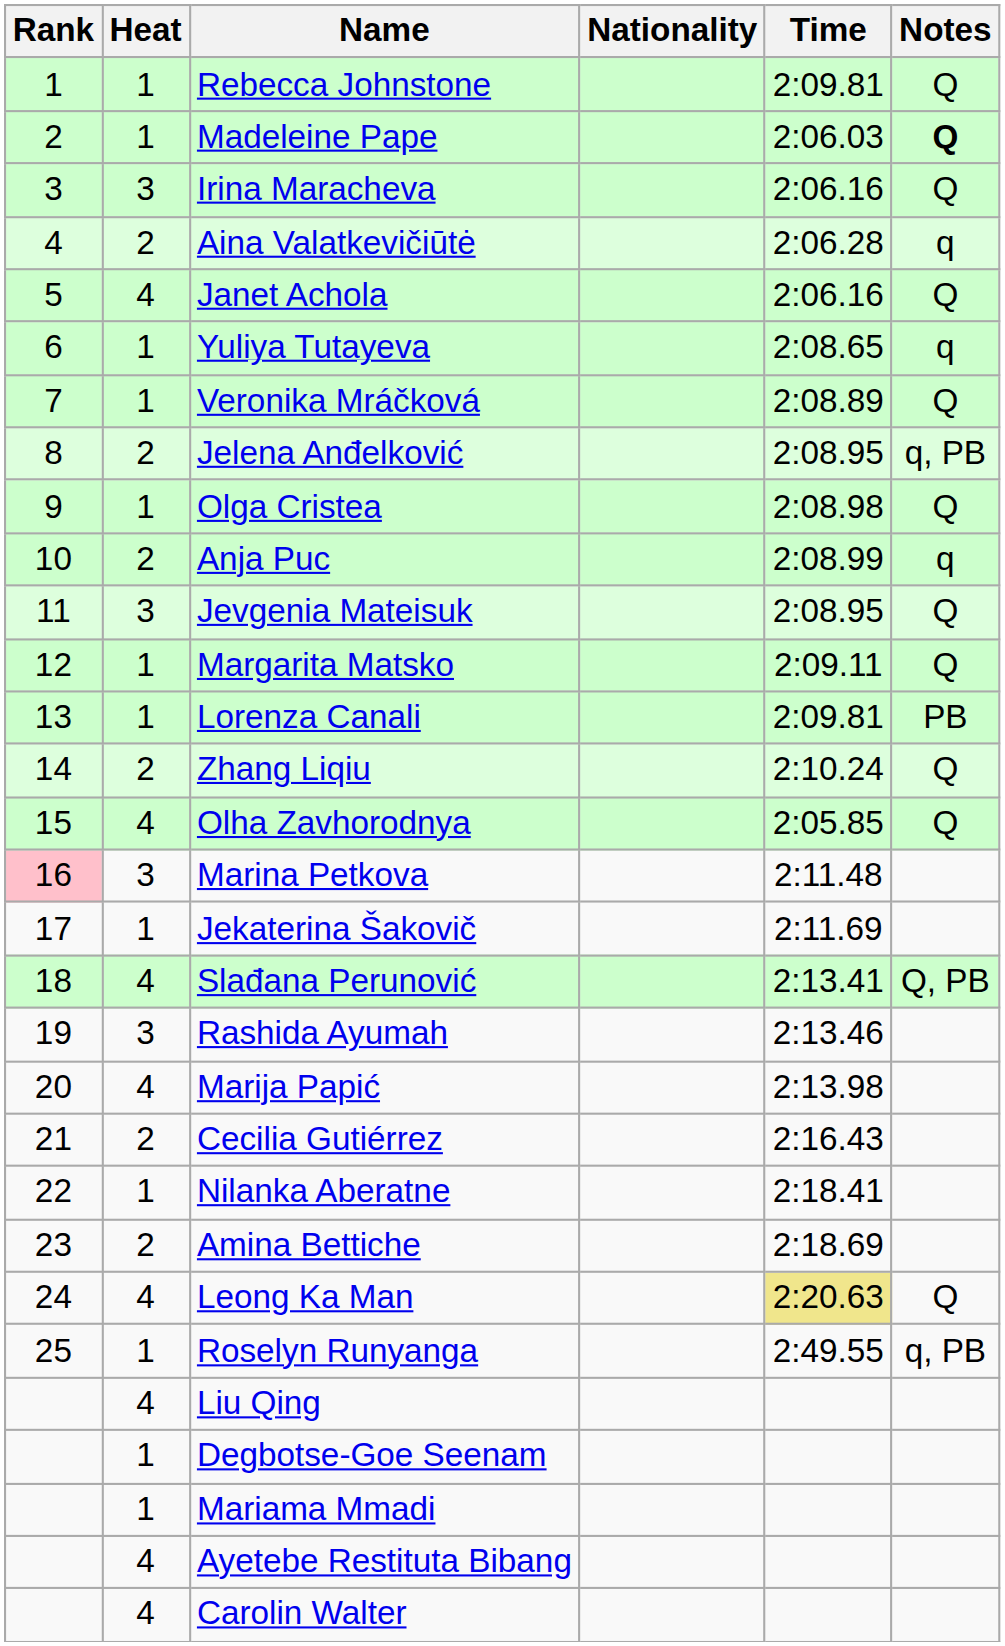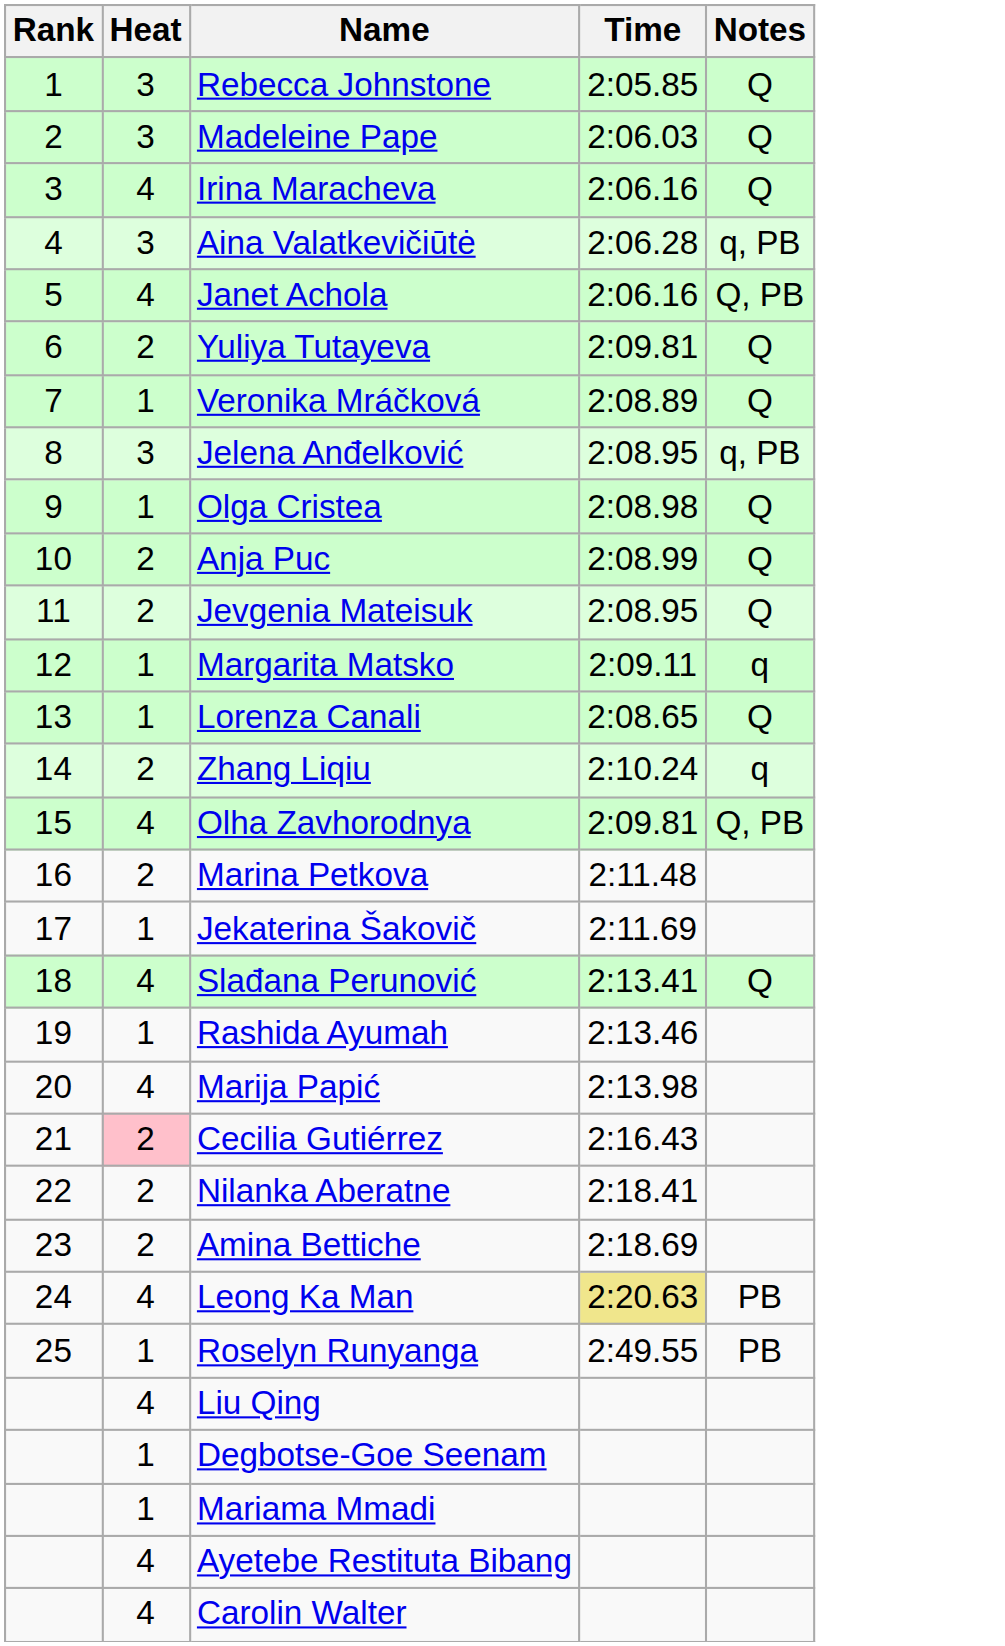 <table class="wikitable sortable" style="text-align:center">
 <tr>
 <th>Rank</th>
 <th>Heat</th>
 <th>Name</th>
-<th>Nationality</th>
 <th>Time</th>
 <th>Notes</th>
 </tr>
 <tr bgcolor=ccffcc>
 <td>1</td>
-<td>1</td>
+<td>3</td>
 <td align=left><a href='#'>Rebecca Johnstone</a></td>
-<td align=left></td>
-<td>2:09.81</td>
+<td>2:05.85</td>
 <td>Q</td>
 </tr>
 <tr bgcolor=ccffcc>
 <td>2</td>
-<td>1</td>
+<td>3</td>
 <td align=left><a href='#'>Madeleine Pape</a></td>
-<td align=left></td>
 <td>2:06.03</td>
-<td><strong>Q</strong></td>
+<td>Q</td>
 </tr>
 <tr bgcolor=ccffcc>
 <td>3</td>
-<td>3</td>
+<td>4</td>
 <td align=left><a href='#'>Irina Maracheva</a></td>
-<td align=left></td>
 <td>2:06.16</td>
 <td>Q</td>
 </tr>
 <tr bgcolor=ddffdd>
 <td>4</td>
-<td>2</td>
+<td>3</td>
 <td align=left><a href='#'>Aina Valatkevičiūtė</a></td>
-<td align=left></td>
 <td>2:06.28</td>
-<td>q</td>
+<td>q, PB</td>
 </tr>
 <tr bgcolor=ccffcc>
 <td>5</td>
 <td>4</td>
 <td align=left><a href='#'>Janet Achola</a></td>
-<td align=left></td>
 <td>2:06.16</td>
-<td>Q</td>
+<td>Q, PB</td>
 </tr>
 <tr bgcolor=ccffcc>
 <td>6</td>
-<td>1</td>
+<td>2</td>
 <td align=left><a href='#'>Yuliya Tutayeva</a></td>
-<td align=left></td>
-<td>2:08.65</td>
-<td>q</td>
+<td>2:09.81</td>
+<td>Q</td>
 </tr>
 <tr bgcolor=ccffcc>
 <td>7</td>
 <td>1</td>
 <td align=left><a href='#'>Veronika Mráčková</a></td>
-<td align=left></td>
 <td>2:08.89</td>
 <td>Q</td>
 </tr>
 <tr bgcolor=ddffdd>
 <td>8</td>
-<td>2</td>
+<td>3</td>
 <td align=left><a href='#'>Jelena Anđelković</a></td>
-<td align=left></td>
 <td>2:08.95</td>
 <td>q, PB</td>
 </tr>
 <tr bgcolor=ccffcc>
 <td>9</td>
 <td>1</td>
 <td align=left><a href='#'>Olga Cristea</a></td>
-<td align=left></td>
 <td>2:08.98</td>
 <td>Q</td>
 </tr>
 <tr bgcolor=ccffcc>
 <td>10</td>
 <td>2</td>
 <td align=left><a href='#'>Anja Puc</a></td>
-<td align=left></td>
 <td>2:08.99</td>
-<td>q</td>
+<td>Q</td>
 </tr>
 <tr bgcolor=ddffdd>
 <td>11</td>
-<td>3</td>
+<td>2</td>
 <td align=left><a href='#'>Jevgenia Mateisuk</a></td>
-<td align=left></td>
 <td>2:08.95</td>
 <td>Q</td>
 </tr>
 <tr bgcolor=ccffcc>
 <td>12</td>
 <td>1</td>
 <td align=left><a href='#'>Margarita Matsko</a></td>
-<td align=left></td>
 <td>2:09.11</td>
-<td>Q</td>
+<td>q</td>
 </tr>
 <tr bgcolor=ccffcc>
 <td>13</td>
 <td>1</td>
 <td align=left><a href='#'>Lorenza Canali</a></td>
-<td align=left></td>
-<td>2:09.81</td>
-<td>PB</td>
+<td>2:08.65</td>
+<td>Q</td>
 </tr>
 <tr bgcolor=ddffdd>
 <td>14</td>
 <td>2</td>
 <td align=left><a href='#'>Zhang Liqiu</a></td>
-<td align=left></td>
 <td>2:10.24</td>
-<td>Q</td>
+<td>q</td>
 </tr>
 <tr bgcolor=ccffcc>
 <td>15</td>
 <td>4</td>
 <td align=left><a href='#'>Olha Zavhorodnya</a></td>
-<td align=left></td>
-<td>2:05.85</td>
-<td>Q</td>
+<td>2:09.81</td>
+<td>Q, PB</td>
 </tr>
 <tr>
-<td style="background: pink;">16</td>
-<td>3</td>
+<td>16</td>
+<td>2</td>
 <td align=left><a href='#'>Marina Petkova</a></td>
-<td align=left></td>
 <td>2:11.48</td>
 <td></td>
 </tr>
 <tr>
 <td>17</td>
 <td>1</td>
 <td align=left><a href='#'>Jekaterina Šakovič</a></td>
-<td align=left></td>
 <td>2:11.69</td>
 <td></td>
 </tr>
 <tr bgcolor=ccffcc>
 <td>18</td>
 <td>4</td>
 <td align=left><a href='#'>Slađana Perunović</a></td>
-<td align=left></td>
 <td>2:13.41</td>
-<td>Q, PB</td>
+<td>Q</td>
 </tr>
 <tr>
 <td>19</td>
-<td>3</td>
+<td>1</td>
 <td align=left><a href='#'>Rashida Ayumah</a></td>
-<td align=left></td>
 <td>2:13.46</td>
 <td></td>
 </tr>
 <tr>
 <td>20</td>
 <td>4</td>
 <td align=left><a href='#'>Marija Papić</a></td>
-<td align=left></td>
 <td>2:13.98</td>
 <td></td>
 </tr>
 <tr>
 <td>21</td>
-<td>2</td>
+<td style="background: pink;">2</td>
 <td align=left><a href='#'>Cecilia Gutiérrez</a></td>
-<td align=left></td>
 <td>2:16.43</td>
 <td></td>
 </tr>
 <tr>
 <td>22</td>
-<td>1</td>
+<td>2</td>
 <td align=left><a href='#'>Nilanka Aberatne</a></td>
-<td align=left></td>
 <td>2:18.41</td>
 <td></td>
 </tr>
 <tr>
 <td>23</td>
 <td>2</td>
 <td align=left><a href='#'>Amina Bettiche</a></td>
-<td align=left></td>
 <td>2:18.69</td>
 <td></td>
 </tr>
 <tr>
 <td>24</td>
 <td>4</td>
 <td align=left><a href='#'>Leong Ka Man</a></td>
-<td align=left></td>
 <td style="background: khaki;">2:20.63</td>
-<td>Q</td>
+<td>PB</td>
 </tr>
 <tr>
 <td>25</td>
 <td>1</td>
 <td align=left><a href='#'>Roselyn Runyanga</a></td>
-<td align=left></td>
 <td>2:49.55</td>
-<td>q, PB</td>
+<td>PB</td>
 </tr>
 <tr>
 <td></td>
 <td>4</td>
 <td align=left><a href='#'>Liu Qing</a></td>
-<td align=left></td>
 <td></td>
 <td></td>
 </tr>
 <tr>
 <td></td>
 <td>1</td>
 <td align=left><a href='#'>Degbotse-Goe Seenam</a></td>
-<td align=left></td>
 <td></td>
 <td></td>
 </tr>
 <tr>
 <td></td>
 <td>1</td>
 <td align=left><a href='#'>Mariama Mmadi</a></td>
-<td align=left></td>
 <td></td>
 <td></td>
 </tr>
 <tr>
 <td></td>
 <td>4</td>
 <td align=left><a href='#'>Ayetebe Restituta Bibang</a></td>
-<td align=left></td>
 <td></td>
 <td></td>
 </tr>
 <tr>
 <td></td>
 <td>4</td>
 <td align=left><a href='#'>Carolin Walter</a></td>
-<td align=left></td>
 <td></td>
 <td></td>
 </tr>
 </table>
